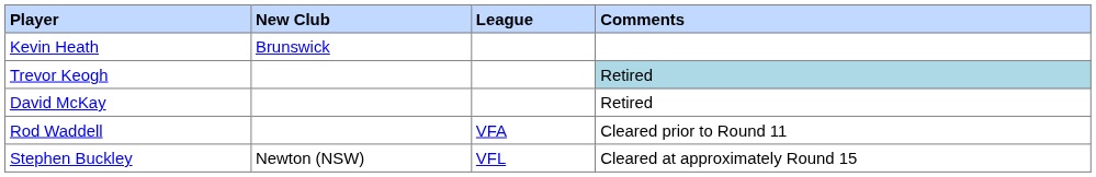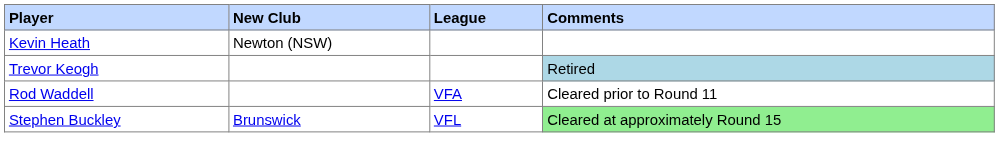 <table border="1" cellpadding="4" cellspacing="0"  style="text-align:left; font-size:95%; border-collapse:collapse; width:80%;">
 <tr style="background:#C1D8FF;">
 <th>Player</th>
 <th>New Club</th>
 <th>League</th>
 <th>Comments</th>
 </tr>
 <tr>
 <td> <a href='#'>Kevin Heath</a></td>
-<td><a href='#'>Brunswick</a></td>
+<td>Newton (NSW)</td>
 <td></td>
 <td></td>
 </tr>
 <tr>
 <td> <a href='#'>Trevor Keogh</a></td>
 <td></td>
 <td></td>
 <td style="background: lightblue;">Retired</td>
 </tr>
 <tr>
-<td> <a href='#'>David McKay</a></td>
-<td></td>
-<td></td>
-<td>Retired</td>
-</tr>
-<tr>
 <td> <a href='#'>Rod Waddell</a></td>
 <td></td>
 <td><a href='#'>VFA</a></td>
 <td>Cleared prior to Round 11</td>
 </tr>
 <tr>
 <td> <a href='#'>Stephen Buckley</a></td>
-<td>Newton (NSW)</td>
+<td><a href='#'>Brunswick</a></td>
 <td><a href='#'>VFL</a></td>
-<td>Cleared at approximately Round 15</td>
+<td style="background: lightgreen;">Cleared at approximately Round 15</td>
 </tr>
 </table>
